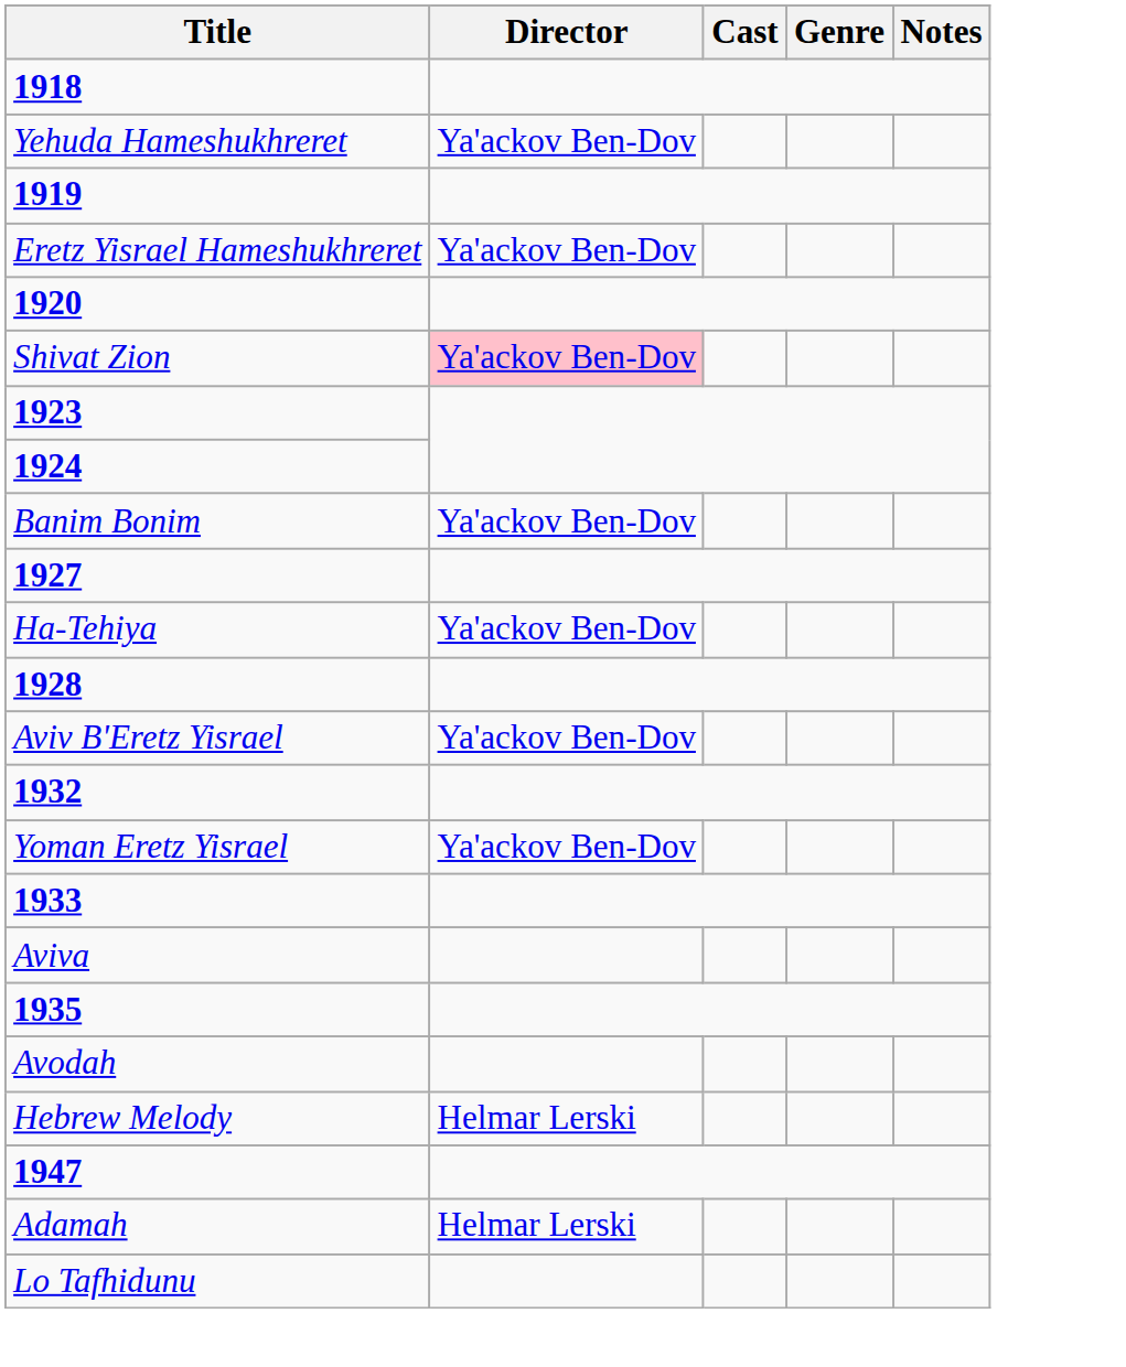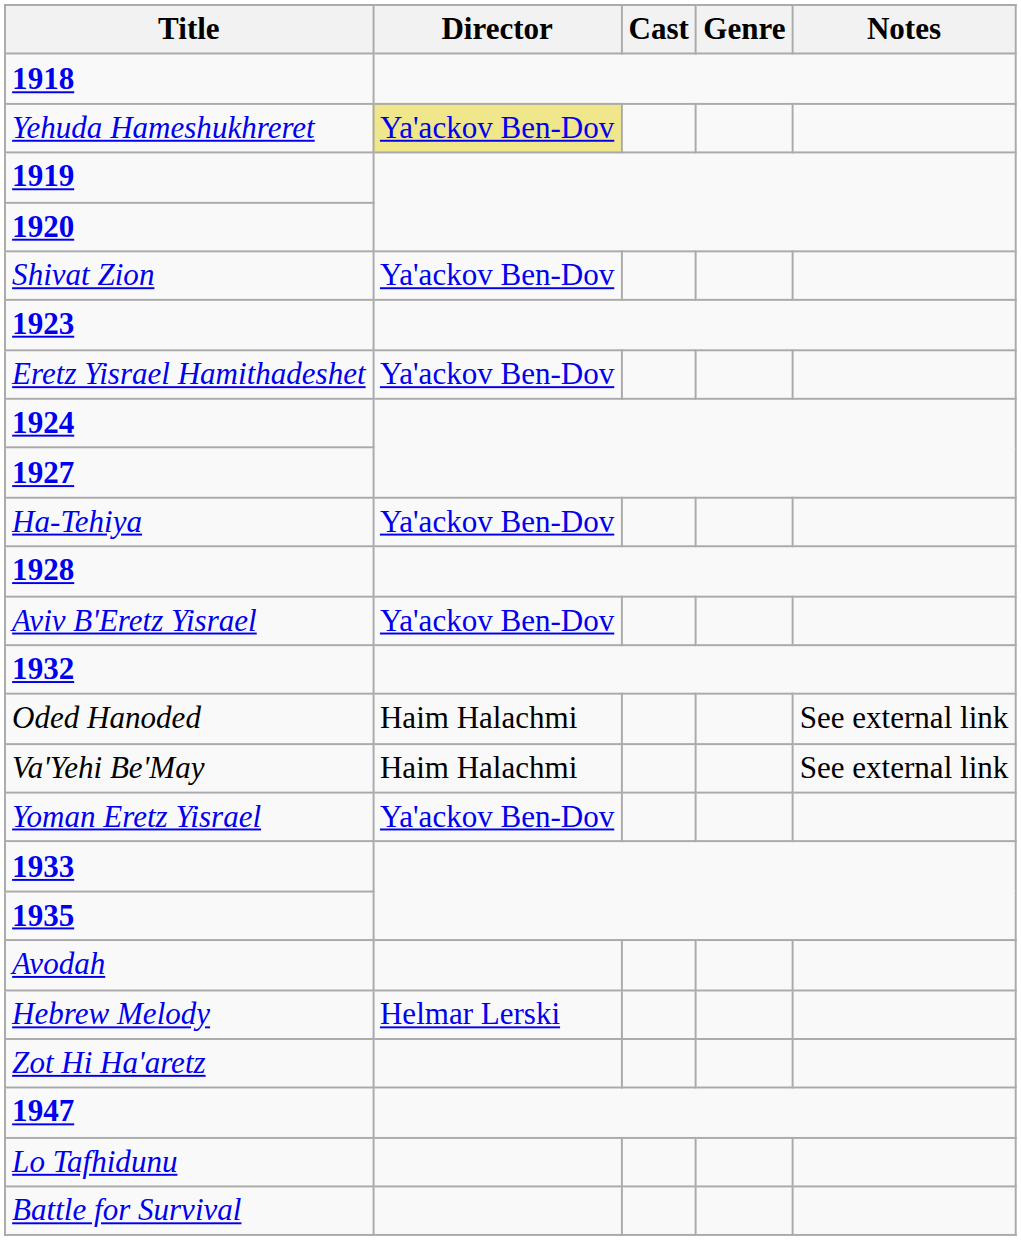 <table class="wikitable">
 <tr>
 <th>Title</th>
 <th>Director</th>
 <th>Cast</th>
 <th>Genre</th>
 <th>Notes</th>
 </tr>
 <tr>
 <td><strong><a href='#'>1918</a></strong></td>
 </tr>
 <tr>
 <td><em><a href='#'>Yehuda Hameshukhreret</a></em></td>
-<td><a href='#'>Ya'ackov Ben-Dov</a></td>
+<td style="background: khaki;"><a href='#'>Ya'ackov Ben-Dov</a></td>
 <td></td>
 <td></td>
 <td></td>
 </tr>
 <tr>
 <td><strong><a href='#'>1919</a></strong></td>
 </tr>
 <tr>
-<td><em><a href='#'>Eretz Yisrael Hameshukhreret</a></em></td>
-<td><a href='#'>Ya'ackov Ben-Dov</a></td>
-<td></td>
-<td></td>
-<td></td>
-</tr>
-<tr>
 <td><strong><a href='#'>1920</a></strong></td>
 </tr>
 <tr>
 <td><em><a href='#'>Shivat Zion</a></em></td>
-<td style="background: pink;"><a href='#'>Ya'ackov Ben-Dov</a></td>
+<td><a href='#'>Ya'ackov Ben-Dov</a></td>
 <td></td>
 <td></td>
 <td></td>
 </tr>
 <tr>
 <td><strong><a href='#'>1923</a></strong></td>
 </tr>
 <tr>
-<td><strong><a href='#'>1924</a></strong></td>
-</tr>
-<tr>
-<td><em><a href='#'>Banim Bonim</a></em></td>
+<td><em><a href='#'>Eretz Yisrael Hamithadeshet</a></em></td>
 <td><a href='#'>Ya'ackov Ben-Dov</a></td>
 <td></td>
 <td></td>
 <td></td>
+</tr>
+<tr>
+<td><strong><a href='#'>1924</a></strong></td>
 </tr>
 <tr>
 <td><strong><a href='#'>1927</a></strong></td>
 </tr>
 <tr>
 <td><em><a href='#'>Ha-Tehiya</a></em></td>
 <td><a href='#'>Ya'ackov Ben-Dov</a></td>
 <td></td>
 <td></td>
 <td></td>
 </tr>
 <tr>
 <td><strong><a href='#'>1928</a></strong></td>
 </tr>
 <tr>
 <td><em><a href='#'>Aviv B'Eretz Yisrael</a></em></td>
 <td><a href='#'>Ya'ackov Ben-Dov</a></td>
 <td></td>
 <td></td>
 <td></td>
 </tr>
 <tr>
 <td><strong><a href='#'>1932</a></strong></td>
 </tr>
 <tr>
+<td><em>Oded Hanoded</em></td>
+<td>Haim Halachmi</td>
+<td></td>
+<td></td>
+<td>See external link</td>
+</tr>
+<tr>
+<td><em>Va'Yehi Be'May</em></td>
+<td>Haim Halachmi</td>
+<td></td>
+<td></td>
+<td>See external link</td>
+</tr>
+<tr>
 <td><em><a href='#'>Yoman Eretz Yisrael</a></em></td>
 <td><a href='#'>Ya'ackov Ben-Dov</a></td>
 <td></td>
 <td></td>
 <td></td>
 </tr>
 <tr>
 <td><strong><a href='#'>1933</a></strong></td>
-</tr>
-<tr>
-<td><em><a href='#'>Aviva</a></em></td>
-<td></td>
-<td></td>
-<td></td>
-<td></td>
 </tr>
 <tr>
 <td><strong><a href='#'>1935</a></strong></td>
 </tr>
 <tr>
 <td><em><a href='#'>Avodah</a></em></td>
 <td></td>
 <td></td>
 <td></td>
 <td></td>
 </tr>
 <tr>
 <td><em><a href='#'>Hebrew Melody</a></em></td>
 <td><a href='#'>Helmar Lerski</a></td>
 <td></td>
 <td></td>
 <td></td>
 </tr>
 <tr>
-<td><strong><a href='#'>1947</a></strong></td>
-</tr>
-<tr>
-<td><em><a href='#'>Adamah</a></em></td>
-<td><a href='#'>Helmar Lerski</a></td>
+<td><em><a href='#'>Zot Hi Ha'aretz</a></em></td>
 <td></td>
 <td></td>
 <td></td>
+<td></td>
+</tr>
+<tr>
+<td><strong><a href='#'>1947</a></strong></td>
 </tr>
 <tr>
 <td><em><a href='#'>Lo Tafhidunu</a></em></td>
 <td></td>
 <td></td>
 <td></td>
 <td></td>
 </tr>
+<tr>
+<td><em><a href='#'>Battle for Survival</a></em></td>
+<td></td>
+<td></td>
+<td></td>
+<td></td>
+</tr>
 </table>
